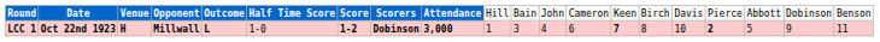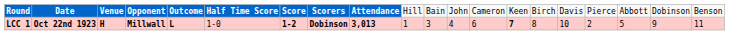 <table class="wikitable">
 <tr>
 <td style="background:#0066CC; color:#FFFFFF; text-align:center;"><strong>Round</strong></td>
 <td style="background:#0066CC; color:#FFFFFF; text-align:center;"><strong>Date</strong></td>
 <td style="background:#0066CC; color:#FFFFFF; text-align:center;"><strong>Venue</strong></td>
 <td style="background:#0066CC; color:#FFFFFF; text-align:center;"><strong>Opponent</strong></td>
 <td style="background:#0066CC; color:#FFFFFF; text-align:center;"><strong>Outcome</strong></td>
 <td style="background:#0066CC; color:#FFFFFF; text-align:center;"><strong>Half Time Score</strong></td>
 <td style="background:#0066CC; color:#FFFFFF; text-align:center;"><strong>Score</strong></td>
 <td style="background:#0066CC; color:#FFFFFF; text-align:center;"><strong>Scorers</strong></td>
 <td style="background:#0066CC; color:#FFFFFF; text-align:center;"><strong>Attendance</strong></td>
 <td>Hill</td>
 <td>Bain</td>
 <td>John</td>
 <td>Cameron</td>
 <td>Keen</td>
 <td>Birch</td>
 <td>Davis</td>
 <td>Pierce</td>
 <td>Abbott</td>
 <td>Dobinson</td>
 <td>Benson</td>
 </tr>
 <tr bgcolor="#FFCCCC">
 <td><strong>LCC 1</strong></td>
 <td><strong>Oct 22nd 1923</strong></td>
 <td><strong>H</strong></td>
 <td><strong>Millwall</strong></td>
 <td><strong>L</strong></td>
 <td>1-0</td>
 <td><strong>1-2</strong></td>
 <td><strong>Dobinson</strong></td>
-<td><strong>3,000</strong></td>
+<td><strong>3,013</strong></td>
 <td>1</td>
 <td>3</td>
 <td>4</td>
 <td>6</td>
 <td><strong>7</strong></td>
 <td>8</td>
 <td>10</td>
-<td><strong>2</strong></td>
+<td>2</td>
 <td>5</td>
 <td>9</td>
 <td>11</td>
 </tr>
 </table>
